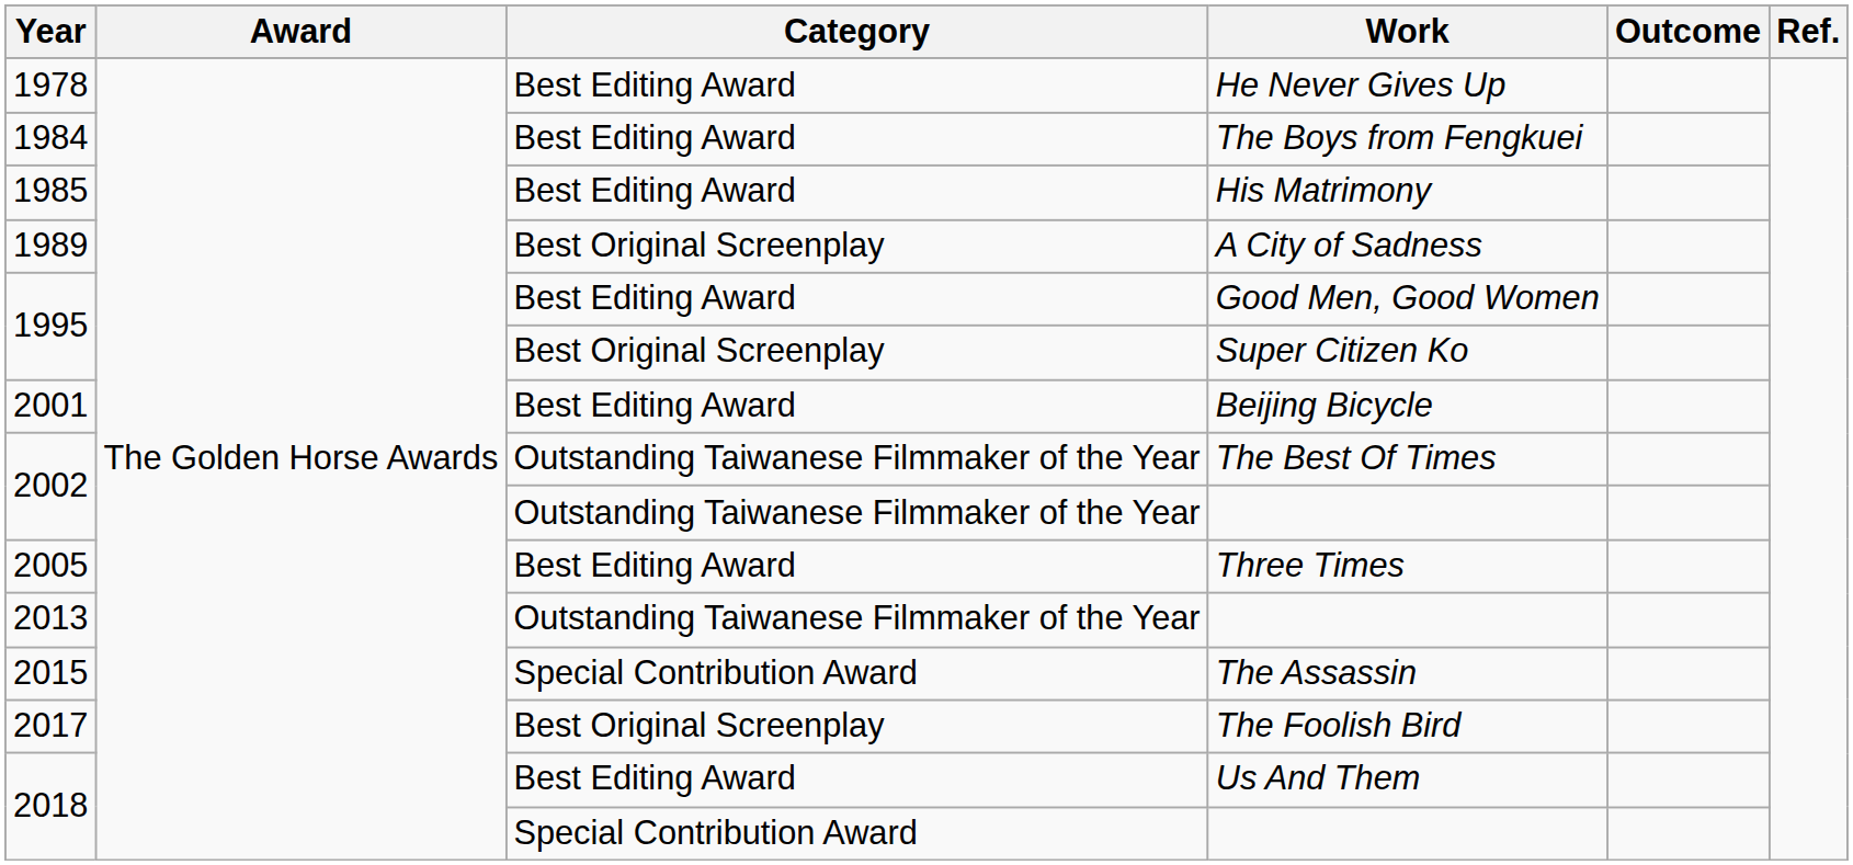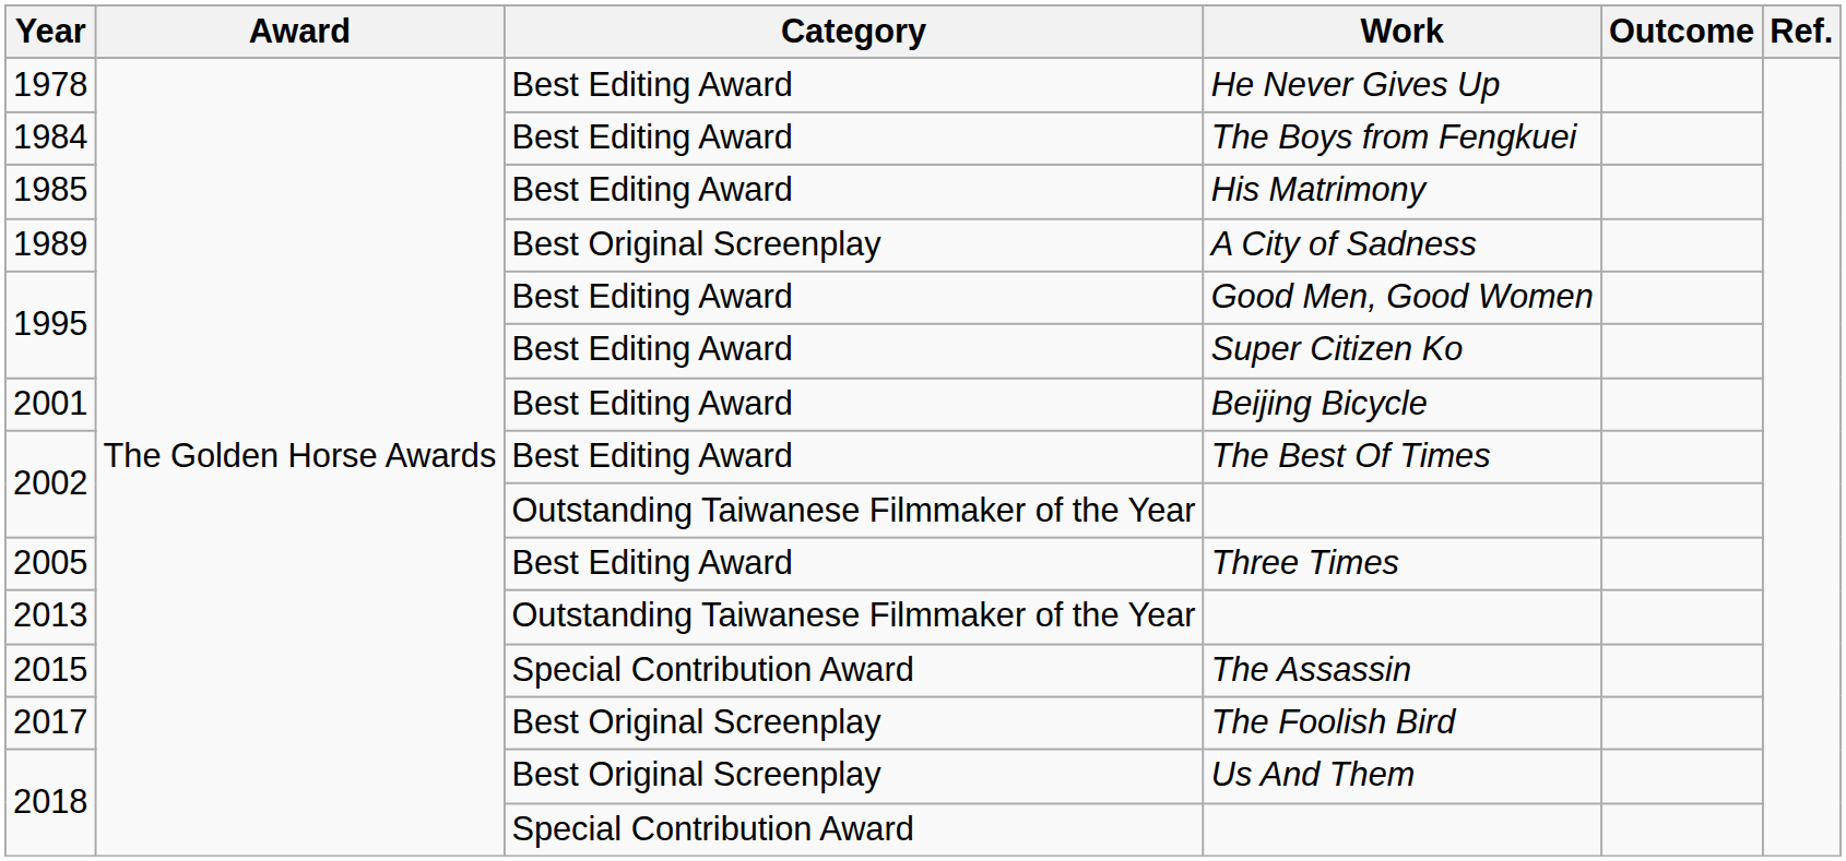 <table class="wikitable">
 <tr>
 <th>Year</th>
 <th>Award</th>
 <th>Category</th>
 <th>Work</th>
 <th>Outcome</th>
 <th>Ref.</th>
 </tr>
 <tr>
 <td>1978</td>
 <td rowspan="15">The Golden Horse Awards</td>
 <td>Best Editing Award</td>
 <td><em>He Never Gives Up</em></td>
 <td></td>
 <td rowspan="15"></td>
 </tr>
 <tr>
 <td>1984</td>
 <td>Best Editing Award</td>
 <td><em>The Boys from Fengkuei</em></td>
 <td></td>
 </tr>
 <tr>
 <td>1985</td>
 <td>Best Editing Award</td>
 <td><em>His Matrimony</em></td>
 <td></td>
 </tr>
 <tr>
 <td>1989</td>
 <td>Best Original Screenplay</td>
 <td><em>A City of Sadness</em></td>
 <td></td>
 </tr>
 <tr>
 <td rowspan="2">1995</td>
 <td>Best Editing Award</td>
 <td><em>Good Men, Good Women</em></td>
 <td></td>
 </tr>
 <tr>
-<td>Best Original Screenplay</td>
+<td>Best Editing Award</td>
 <td><em>Super Citizen Ko</em></td>
 <td></td>
 </tr>
 <tr>
 <td>2001</td>
 <td>Best Editing Award</td>
 <td><em>Beijing Bicycle</em></td>
 <td></td>
 </tr>
 <tr>
 <td rowspan="2">2002</td>
-<td>Outstanding Taiwanese Filmmaker of the Year</td>
+<td>Best Editing Award</td>
 <td><em>The Best Of Times</em></td>
 <td></td>
 </tr>
 <tr>
 <td>Outstanding Taiwanese Filmmaker of the Year</td>
 <td></td>
 <td></td>
 </tr>
 <tr>
 <td>2005</td>
 <td>Best Editing Award</td>
 <td><em>Three Times</em></td>
 <td></td>
 </tr>
 <tr>
 <td>2013</td>
 <td>Outstanding Taiwanese Filmmaker of the Year</td>
 <td></td>
 <td></td>
 </tr>
 <tr>
 <td>2015</td>
 <td>Special Contribution Award</td>
 <td><em>The Assassin</em></td>
 <td></td>
 </tr>
 <tr>
 <td>2017</td>
 <td>Best Original Screenplay</td>
 <td><em>The Foolish Bird</em></td>
 <td></td>
 </tr>
 <tr>
 <td rowspan="2">2018</td>
-<td>Best Editing Award</td>
+<td>Best Original Screenplay</td>
 <td><em>Us And Them</em></td>
 <td></td>
 </tr>
 <tr>
 <td>Special Contribution Award</td>
 <td></td>
 <td></td>
 </tr>
 </table>
